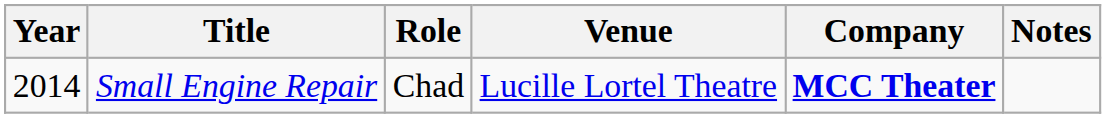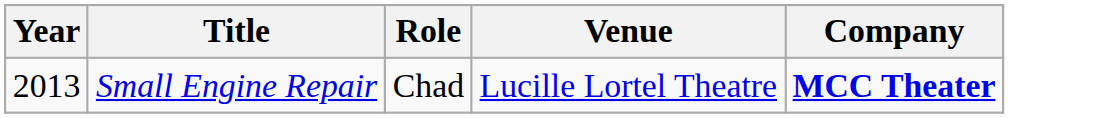 <table class="wikitable sortable">
 <tr>
 <th>Year</th>
 <th>Title</th>
 <th>Role</th>
 <th>Venue</th>
 <th>Company</th>
-<th class="unsortable">Notes</th>
 </tr>
 <tr>
-<td>2014</td>
+<td>2013</td>
 <td><em><a href='#'>Small Engine Repair</a></em></td>
 <td>Chad</td>
 <td><a href='#'>Lucille Lortel Theatre</a></td>
 <td><strong><a href='#'>MCC Theater</a></strong></td>
-<td></td>
 </tr>
 </table>
